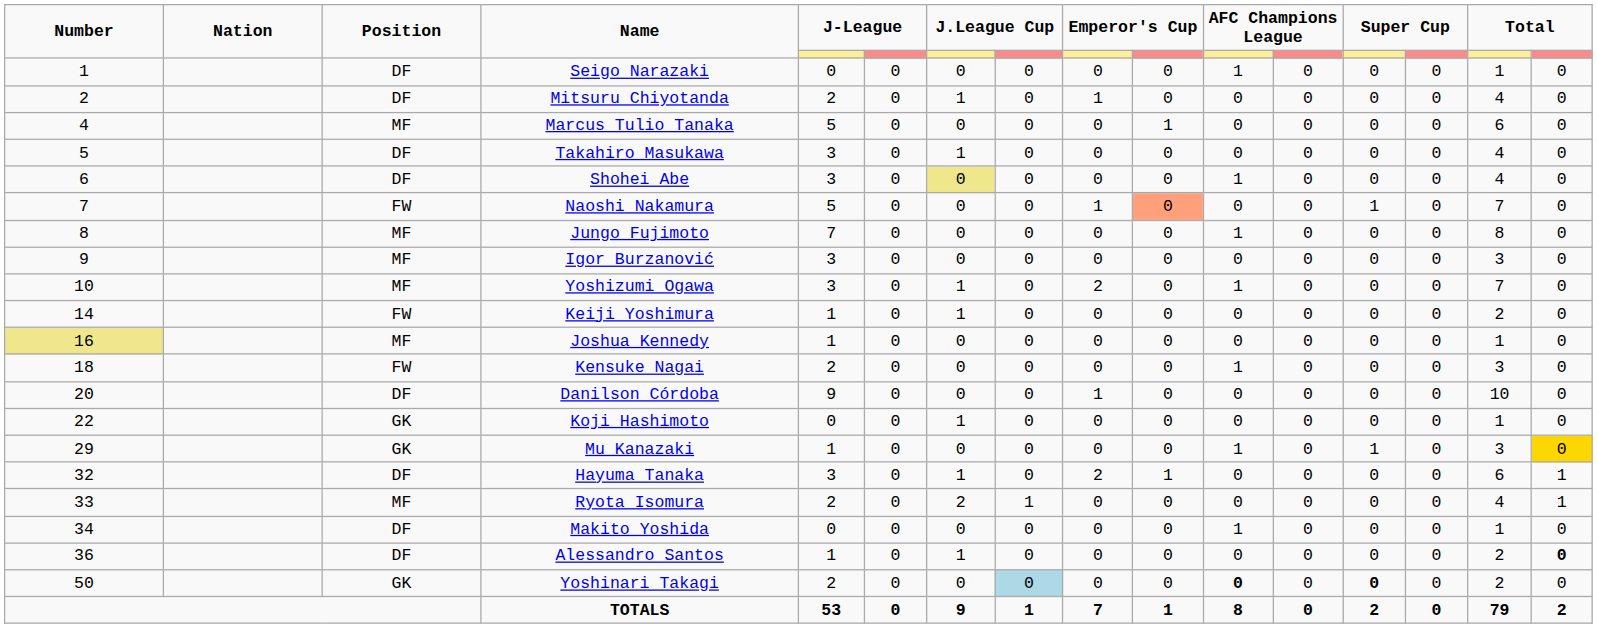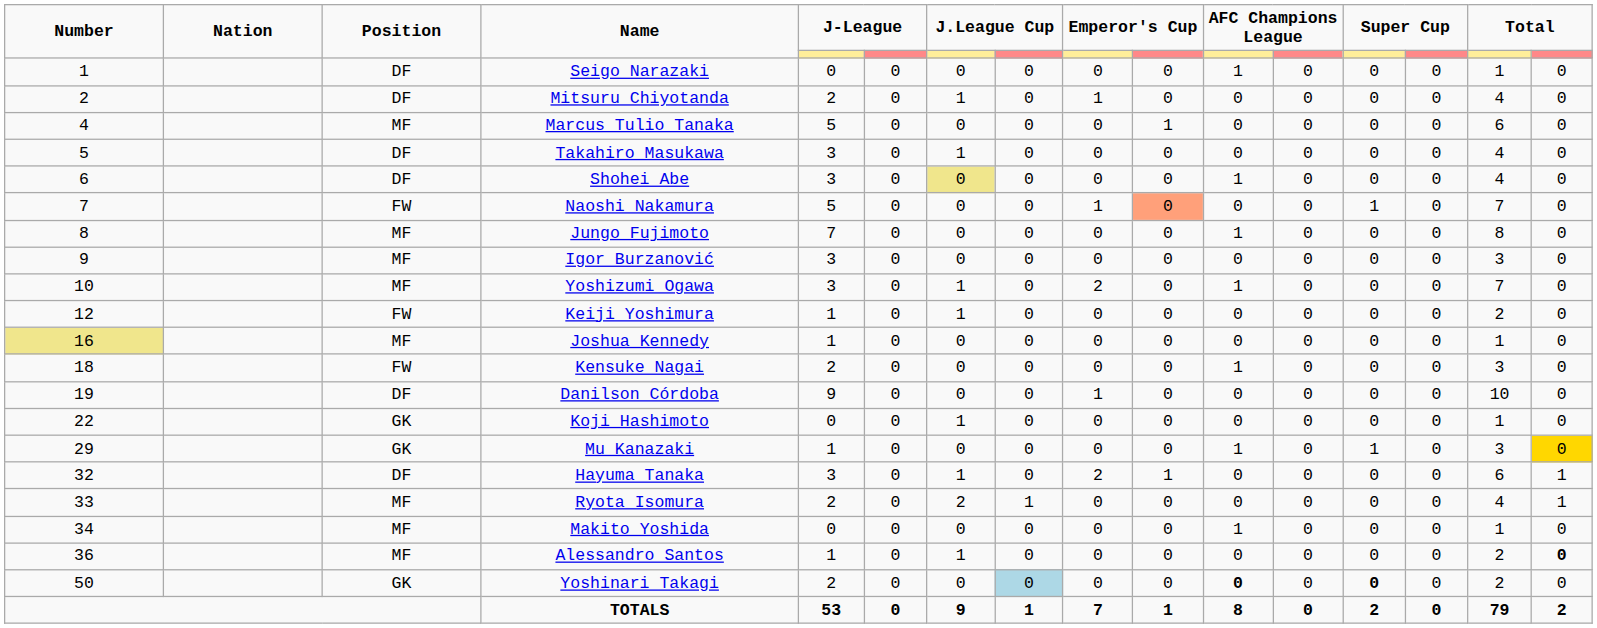 <table class="wikitable" style="font-size: 100%; text-align: center;">
 <tr>
 <td rowspan="2" width="10%" align="center"><strong>Number</strong></td>
 <td rowspan="2" width="10%" align="center"><strong>Nation</strong></td>
 <td rowspan="2" width="10%" align="center"><strong>Position</strong></td>
 <td rowspan="2" width="20%" align="center"><strong>Name</strong></td>
 <td colspan="2" align="center"><strong>J-League</strong></td>
 <td colspan="2" align="center"><strong>J.League Cup</strong></td>
 <td colspan="2" align="center"><strong>Emperor's Cup</strong></td>
 <td colspan="2" align="center"><strong>AFC Champions League</strong></td>
 <td colspan="2" align="center"><strong>Super Cup</strong></td>
 <td colspan="2" align="center"><strong>Total</strong></td>
 </tr>
 <tr>
 <th width=60 style="background: #FFEE99"></th>
 <th width=60 style="background: #FF8888"></th>
 <th width=60 style="background: #FFEE99"></th>
 <th width=60 style="background: #FF8888"></th>
 <th width=60 style="background: #FFEE99"></th>
 <th width=60 style="background: #FF8888"></th>
 <th width=60 style="background: #FFEE99"></th>
 <th width=60 style="background: #FF8888"></th>
 <th width=60 style="background: #FFEE99"></th>
 <th width=60 style="background: #FF8888"></th>
 <th width=60 style="background: #FFEE99"></th>
 <th width=60 style="background: #FF8888"></th>
 </tr>
 <tr>
 <td>1</td>
 <td></td>
 <td>DF</td>
 <td><a href='#'>Seigo Narazaki</a></td>
 <td>0</td>
 <td>0</td>
 <td>0</td>
 <td>0</td>
 <td>0</td>
 <td>0</td>
 <td>1</td>
 <td>0</td>
 <td>0</td>
 <td>0</td>
 <td>1</td>
 <td>0</td>
 </tr>
 <tr>
 <td>2</td>
 <td></td>
 <td>DF</td>
 <td><a href='#'>Mitsuru Chiyotanda</a></td>
 <td>2</td>
 <td>0</td>
 <td>1</td>
 <td>0</td>
 <td>1</td>
 <td>0</td>
 <td>0</td>
 <td>0</td>
 <td>0</td>
 <td>0</td>
 <td>4</td>
 <td>0</td>
 </tr>
 <tr>
 <td>4</td>
 <td></td>
 <td>MF</td>
 <td><a href='#'>Marcus Tulio Tanaka</a></td>
 <td>5</td>
 <td>0</td>
 <td>0</td>
 <td>0</td>
 <td>0</td>
 <td>1</td>
 <td>0</td>
 <td>0</td>
 <td>0</td>
 <td>0</td>
 <td>6</td>
 <td>0</td>
 </tr>
 <tr>
 <td>5</td>
 <td></td>
 <td>DF</td>
 <td><a href='#'>Takahiro Masukawa</a></td>
 <td>3</td>
 <td>0</td>
 <td>1</td>
 <td>0</td>
 <td>0</td>
 <td>0</td>
 <td>0</td>
 <td>0</td>
 <td>0</td>
 <td>0</td>
 <td>4</td>
 <td>0</td>
 </tr>
 <tr>
 <td>6</td>
 <td></td>
 <td>DF</td>
 <td><a href='#'>Shohei Abe</a></td>
 <td>3</td>
 <td>0</td>
 <td style="background: khaki;">0</td>
 <td>0</td>
 <td>0</td>
 <td>0</td>
 <td>1</td>
 <td>0</td>
 <td>0</td>
 <td>0</td>
 <td>4</td>
 <td>0</td>
 </tr>
 <tr>
 <td>7</td>
 <td></td>
 <td>FW</td>
 <td><a href='#'>Naoshi Nakamura</a></td>
 <td>5</td>
 <td>0</td>
 <td>0</td>
 <td>0</td>
 <td>1</td>
 <td style="background: lightsalmon;">0</td>
 <td>0</td>
 <td>0</td>
 <td>1</td>
 <td>0</td>
 <td>7</td>
 <td>0</td>
 </tr>
 <tr>
 <td>8</td>
 <td></td>
 <td>MF</td>
 <td><a href='#'>Jungo Fujimoto</a></td>
 <td>7</td>
 <td>0</td>
 <td>0</td>
 <td>0</td>
 <td>0</td>
 <td>0</td>
 <td>1</td>
 <td>0</td>
 <td>0</td>
 <td>0</td>
 <td>8</td>
 <td>0</td>
 </tr>
 <tr>
 <td>9</td>
 <td></td>
 <td>MF</td>
 <td><a href='#'>Igor Burzanović</a></td>
 <td>3</td>
 <td>0</td>
 <td>0</td>
 <td>0</td>
 <td>0</td>
 <td>0</td>
 <td>0</td>
 <td>0</td>
 <td>0</td>
 <td>0</td>
 <td>3</td>
 <td>0</td>
 </tr>
 <tr>
 <td>10</td>
 <td></td>
 <td>MF</td>
 <td><a href='#'>Yoshizumi Ogawa</a></td>
 <td>3</td>
 <td>0</td>
 <td>1</td>
 <td>0</td>
 <td>2</td>
 <td>0</td>
 <td>1</td>
 <td>0</td>
 <td>0</td>
 <td>0</td>
 <td>7</td>
 <td>0</td>
 </tr>
 <tr>
-<td>14</td>
+<td>12</td>
 <td></td>
 <td>FW</td>
 <td><a href='#'>Keiji Yoshimura</a></td>
 <td>1</td>
 <td>0</td>
 <td>1</td>
 <td>0</td>
 <td>0</td>
 <td>0</td>
 <td>0</td>
 <td>0</td>
 <td>0</td>
 <td>0</td>
 <td>2</td>
 <td>0</td>
 </tr>
 <tr>
 <td style="background: khaki;">16</td>
 <td></td>
 <td>MF</td>
 <td><a href='#'>Joshua Kennedy</a></td>
 <td>1</td>
 <td>0</td>
 <td>0</td>
 <td>0</td>
 <td>0</td>
 <td>0</td>
 <td>0</td>
 <td>0</td>
 <td>0</td>
 <td>0</td>
 <td>1</td>
 <td>0</td>
 </tr>
 <tr>
 <td>18</td>
 <td></td>
 <td>FW</td>
 <td><a href='#'>Kensuke Nagai</a></td>
 <td>2</td>
 <td>0</td>
 <td>0</td>
 <td>0</td>
 <td>0</td>
 <td>0</td>
 <td>1</td>
 <td>0</td>
 <td>0</td>
 <td>0</td>
 <td>3</td>
 <td>0</td>
 </tr>
 <tr>
-<td>20</td>
+<td>19</td>
 <td></td>
 <td>DF</td>
 <td><a href='#'>Danilson Córdoba</a></td>
 <td>9</td>
 <td>0</td>
 <td>0</td>
 <td>0</td>
 <td>1</td>
 <td>0</td>
 <td>0</td>
 <td>0</td>
 <td>0</td>
 <td>0</td>
 <td>10</td>
 <td>0</td>
 </tr>
 <tr>
 <td>22</td>
 <td></td>
 <td>GK</td>
 <td><a href='#'>Koji Hashimoto</a></td>
 <td>0</td>
 <td>0</td>
 <td>1</td>
 <td>0</td>
 <td>0</td>
 <td>0</td>
 <td>0</td>
 <td>0</td>
 <td>0</td>
 <td>0</td>
 <td>1</td>
 <td>0</td>
 </tr>
 <tr>
 <td>29</td>
 <td></td>
 <td>GK</td>
 <td><a href='#'>Mu Kanazaki</a></td>
 <td>1</td>
 <td>0</td>
 <td>0</td>
 <td>0</td>
 <td>0</td>
 <td>0</td>
 <td>1</td>
 <td>0</td>
 <td>1</td>
 <td>0</td>
 <td>3</td>
 <td style="background: gold;">0</td>
 </tr>
 <tr>
 <td>32</td>
 <td></td>
 <td>DF</td>
 <td><a href='#'>Hayuma Tanaka</a></td>
 <td>3</td>
 <td>0</td>
 <td>1</td>
 <td>0</td>
 <td>2</td>
 <td>1</td>
 <td>0</td>
 <td>0</td>
 <td>0</td>
 <td>0</td>
 <td>6</td>
 <td>1</td>
 </tr>
 <tr>
 <td>33</td>
 <td></td>
 <td>MF</td>
 <td><a href='#'>Ryota Isomura</a></td>
 <td>2</td>
 <td>0</td>
 <td>2</td>
 <td>1</td>
 <td>0</td>
 <td>0</td>
 <td>0</td>
 <td>0</td>
 <td>0</td>
 <td>0</td>
 <td>4</td>
 <td>1</td>
 </tr>
 <tr>
 <td>34</td>
 <td></td>
-<td>DF</td>
+<td>MF</td>
 <td><a href='#'>Makito Yoshida</a></td>
 <td>0</td>
 <td>0</td>
 <td>0</td>
 <td>0</td>
 <td>0</td>
 <td>0</td>
 <td>1</td>
 <td>0</td>
 <td>0</td>
 <td>0</td>
 <td>1</td>
 <td>0</td>
 </tr>
 <tr>
 <td>36</td>
 <td></td>
-<td>DF</td>
+<td>MF</td>
 <td><a href='#'>Alessandro Santos</a></td>
 <td>1</td>
 <td>0</td>
 <td>1</td>
 <td>0</td>
 <td>0</td>
 <td>0</td>
 <td>0</td>
 <td>0</td>
 <td>0</td>
 <td>0</td>
 <td>2</td>
 <td><strong>0</strong></td>
 </tr>
 <tr>
 <td>50</td>
 <td></td>
 <td>GK</td>
 <td><a href='#'>Yoshinari Takagi</a></td>
 <td>2</td>
 <td>0</td>
 <td>0</td>
 <td style="background: lightblue;">0</td>
 <td>0</td>
 <td>0</td>
 <td><strong>0</strong></td>
 <td>0</td>
 <td><strong>0</strong></td>
 <td>0</td>
 <td>2</td>
 <td>0</td>
 </tr>
 <tr>
 <td colspan="3"></td>
 <td><strong>TOTALS</strong></td>
 <td><strong>53</strong></td>
 <td><strong>0</strong></td>
 <td><strong>9</strong></td>
 <td><strong>1</strong></td>
 <td><strong>7</strong></td>
 <td><strong>1</strong></td>
 <td><strong>8</strong></td>
 <td><strong>0</strong></td>
 <td><strong>2</strong></td>
 <td><strong>0</strong></td>
 <td><strong>79</strong></td>
 <td><strong>2</strong></td>
 </tr>
 </table>
